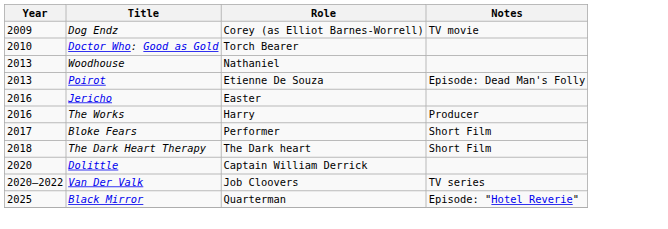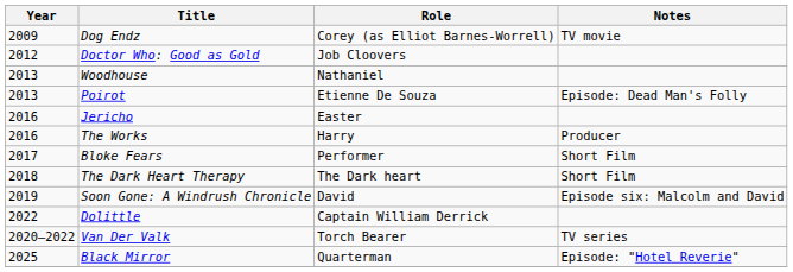 <table class="wikitable sortable">
 <tr>
 <th>Year</th>
 <th>Title</th>
 <th>Role</th>
 <th class="unsortable">Notes</th>
 </tr>
 <tr>
 <td>2009</td>
 <td><em>Dog Endz</em></td>
 <td>Corey (as Elliot Barnes-Worrell)</td>
 <td>TV movie</td>
 </tr>
 <tr>
-<td>2010</td>
+<td>2012</td>
 <td><em><a href='#'>Doctor Who</a>: <a href='#'>Good as Gold</a></em></td>
-<td>Torch Bearer</td>
+<td>Job Cloovers</td>
 <td></td>
 </tr>
 <tr>
 <td>2013</td>
 <td><em>Woodhouse</em></td>
 <td>Nathaniel</td>
 <td></td>
 </tr>
 <tr>
 <td>2013</td>
 <td><em><a href='#'>Poirot</a></em></td>
 <td>Etienne De Souza</td>
 <td>Episode: Dead Man's Folly</td>
 </tr>
 <tr>
 <td>2016</td>
 <td><em><a href='#'>Jericho</a></em></td>
 <td>Easter</td>
 <td></td>
 </tr>
 <tr>
 <td>2016</td>
 <td><em>The Works</em></td>
 <td>Harry</td>
 <td>Producer </td>
 </tr>
 <tr>
 <td>2017</td>
 <td><em>Bloke Fears</em></td>
 <td>Performer</td>
 <td>Short Film</td>
 </tr>
 <tr>
 <td>2018</td>
 <td><em>The Dark Heart Therapy</em></td>
 <td>The Dark heart</td>
 <td>Short Film</td>
 </tr>
 <tr>
-<td>2020</td>
+<td>2019</td>
+<td><em>Soon Gone: A Windrush Chronicle</em></td>
+<td>David</td>
+<td>Episode six: Malcolm and David</td>
+</tr>
+<tr>
+<td>2022</td>
 <td><em><a href='#'>Dolittle</a></em></td>
 <td>Captain William Derrick</td>
 <td></td>
 </tr>
 <tr>
 <td>2020–2022</td>
 <td><em><a href='#'>Van Der Valk</a></em></td>
-<td>Job Cloovers</td>
+<td>Torch Bearer</td>
 <td>TV series</td>
 </tr>
 <tr>
 <td>2025</td>
 <td><em><a href='#'>Black Mirror</a></em></td>
 <td>Quarterman</td>
 <td>Episode: "<a href='#'>Hotel Reverie</a>"</td>
 </tr>
 <tr>
 </tr>
 </table>
